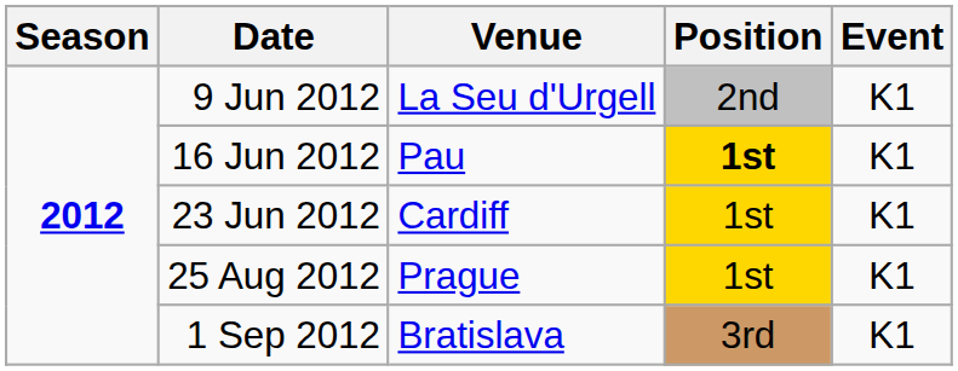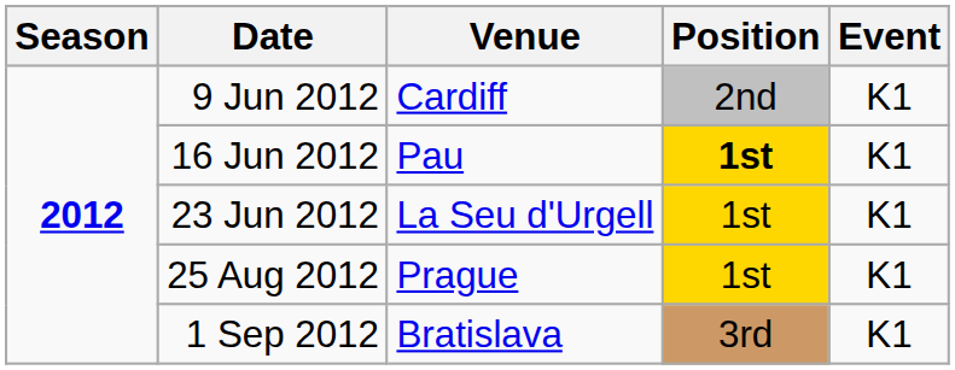 <table class="wikitable" style="text-align:center; font-size:95%;">
 <tr>
 <th>Season</th>
 <th>Date</th>
 <th>Venue</th>
 <th>Position</th>
 <th>Event</th>
 </tr>
 <tr>
 <td rowspan=5><strong><a href='#'>2012</a></strong></td>
 <td align=right>9 Jun 2012</td>
-<td align=left><a href='#'>La Seu d'Urgell</a></td>
+<td align=left><a href='#'>Cardiff</a></td>
 <td bgcolor=silver>2nd</td>
 <td>K1</td>
 </tr>
 <tr>
 <td align=right>16 Jun 2012</td>
 <td align=left><a href='#'>Pau</a></td>
 <td bgcolor=gold><strong>1st</strong></td>
 <td>K1</td>
 </tr>
 <tr>
 <td align=right>23 Jun 2012</td>
-<td align=left><a href='#'>Cardiff</a></td>
+<td align=left><a href='#'>La Seu d'Urgell</a></td>
 <td bgcolor=gold>1st</td>
 <td>K1</td>
 </tr>
 <tr>
 <td align=right>25 Aug 2012</td>
 <td align=left><a href='#'>Prague</a></td>
 <td bgcolor=gold>1st</td>
 <td>K1</td>
 </tr>
 <tr>
 <td align=right>1 Sep 2012</td>
 <td align=left><a href='#'>Bratislava</a></td>
 <td bgcolor=cc9966>3rd</td>
 <td>K1</td>
 </tr>
 </table>
